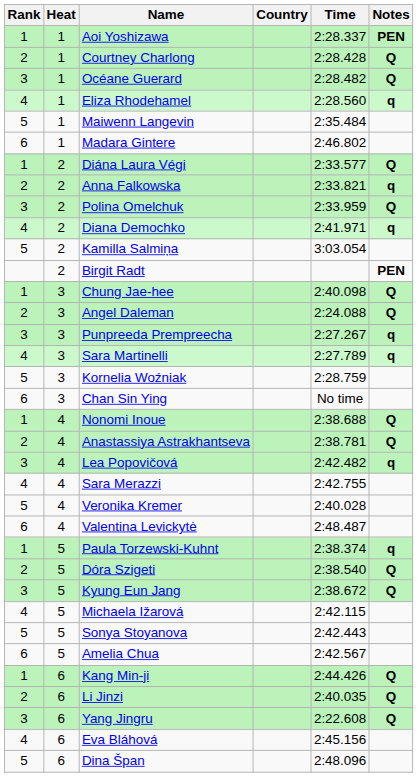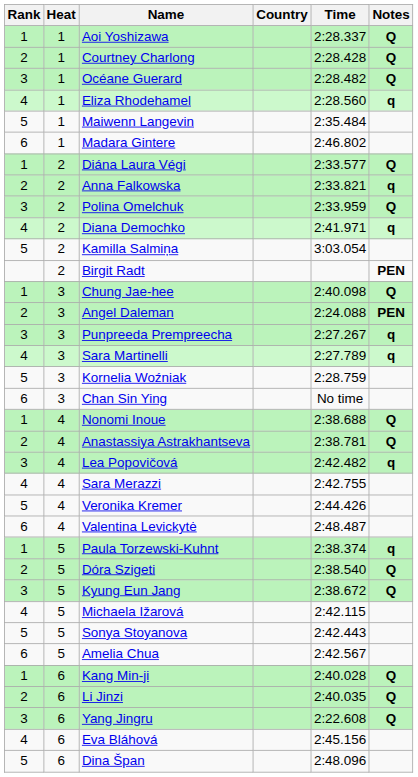 <table class="wikitable sortable" style="text-align:center">
 <tr>
 <th>Rank</th>
 <th>Heat</th>
 <th>Name</th>
 <th>Country</th>
 <th>Time</th>
 <th>Notes</th>
 </tr>
 <tr bgcolor=#bbf3bb>
 <td>1</td>
 <td>1</td>
 <td align=left><a href='#'>Aoi Yoshizawa</a></td>
 <td align=left></td>
 <td>2:28.337</td>
-<td><strong>PEN</strong></td>
+<td><strong>Q</strong></td>
 </tr>
 <tr bgcolor=#bbf3bb>
 <td>2</td>
 <td>1</td>
 <td align=left><a href='#'>Courtney Charlong</a></td>
 <td align=left></td>
 <td>2:28.428</td>
 <td><strong>Q</strong></td>
 </tr>
 <tr bgcolor=#bbf3bb>
 <td>3</td>
 <td>1</td>
 <td align=left><a href='#'>Océane Guerard</a></td>
 <td align=left></td>
 <td>2:28.482</td>
 <td><strong>Q</strong></td>
 </tr>
 <tr bgcolor=ccf9cc>
 <td>4</td>
 <td>1</td>
 <td align=left><a href='#'>Eliza Rhodehamel</a></td>
 <td align=left></td>
 <td>2:28.560</td>
 <td><strong>q</strong></td>
 </tr>
 <tr>
 <td>5</td>
 <td>1</td>
 <td align=left><a href='#'>Maiwenn Langevin</a></td>
 <td align=left></td>
 <td>2:35.484</td>
 <td></td>
 </tr>
 <tr>
 <td>6</td>
 <td>1</td>
 <td align=left><a href='#'>Madara Gintere</a></td>
 <td align=left></td>
 <td>2:46.802</td>
 <td></td>
 </tr>
 <tr bgcolor=#bbf3bb>
 <td>1</td>
 <td>2</td>
 <td align=left><a href='#'>Diána Laura Végi</a></td>
 <td align=left></td>
 <td>2:33.577</td>
 <td><strong>Q</strong></td>
 </tr>
 <tr bgcolor=#bbf3bb>
 <td>2</td>
 <td>2</td>
 <td align=left><a href='#'>Anna Falkowska</a></td>
 <td align=left></td>
 <td>2:33.821</td>
 <td><strong>q</strong></td>
 </tr>
 <tr bgcolor=#bbf3bb>
 <td>3</td>
 <td>2</td>
 <td align=left><a href='#'>Polina Omelchuk</a></td>
 <td align=left></td>
 <td>2:33.959</td>
 <td><strong>Q</strong></td>
 </tr>
 <tr bgcolor=ccf9cc>
 <td>4</td>
 <td>2</td>
 <td align=left><a href='#'>Diana Demochko</a></td>
 <td align=left></td>
 <td>2:41.971</td>
 <td><strong>q</strong></td>
 </tr>
 <tr>
 <td>5</td>
 <td>2</td>
 <td align=left><a href='#'>Kamilla Salmiņa</a></td>
 <td align=left></td>
 <td>3:03.054</td>
 <td></td>
 </tr>
 <tr>
 <td></td>
 <td>2</td>
 <td align=left><a href='#'>Birgit Radt</a></td>
 <td align=left></td>
 <td></td>
 <td><strong>PEN</strong></td>
 </tr>
 <tr bgcolor=#bbf3bb>
 <td>1</td>
 <td>3</td>
 <td align=left><a href='#'>Chung Jae-hee</a></td>
 <td align=left></td>
 <td>2:40.098</td>
 <td><strong>Q</strong></td>
 </tr>
 <tr bgcolor=#bbf3bb>
 <td>2</td>
 <td>3</td>
 <td align=left><a href='#'>Angel Daleman</a></td>
 <td align=left></td>
 <td>2:24.088</td>
-<td><strong>Q</strong></td>
+<td><strong>PEN</strong></td>
 </tr>
 <tr bgcolor=#bbf3bb>
 <td>3</td>
 <td>3</td>
 <td align=left><a href='#'>Punpreeda Prempreecha</a></td>
 <td align=left></td>
 <td>2:27.267</td>
 <td><strong>q</strong></td>
 </tr>
 <tr bgcolor=ccf9cc>
 <td>4</td>
 <td>3</td>
 <td align=left><a href='#'>Sara Martinelli</a></td>
 <td align=left></td>
 <td>2:27.789</td>
 <td><strong>q</strong></td>
 </tr>
 <tr>
 <td>5</td>
 <td>3</td>
 <td align=left><a href='#'>Kornelia Woźniak</a></td>
 <td align=left></td>
 <td>2:28.759</td>
 <td></td>
 </tr>
 <tr>
 <td>6</td>
 <td>3</td>
 <td align=left><a href='#'>Chan Sin Ying</a></td>
 <td align=left></td>
 <td>No time</td>
 <td></td>
 </tr>
 <tr bgcolor=#bbf3bb>
 <td>1</td>
 <td>4</td>
 <td align=left><a href='#'>Nonomi Inoue</a></td>
 <td align=left></td>
 <td>2:38.688</td>
 <td><strong>Q</strong></td>
 </tr>
 <tr bgcolor=#bbf3bb>
 <td>2</td>
 <td>4</td>
 <td align=left><a href='#'>Anastassiya Astrakhantseva</a></td>
 <td align=left></td>
 <td>2:38.781</td>
 <td><strong>Q</strong></td>
 </tr>
 <tr bgcolor=#bbf3bb>
 <td>3</td>
 <td>4</td>
 <td align=left><a href='#'>Lea Popovičová</a></td>
 <td align=left></td>
 <td>2:42.482</td>
 <td><strong>q</strong></td>
 </tr>
 <tr>
 <td>4</td>
 <td>4</td>
 <td align=left><a href='#'>Sara Merazzi</a></td>
 <td align=left></td>
 <td>2:42.755</td>
 <td></td>
 </tr>
 <tr>
 <td>5</td>
 <td>4</td>
 <td align=left><a href='#'>Veronika Kremer</a></td>
 <td align=left></td>
-<td>2:40.028</td>
+<td>2:44.426</td>
 <td></td>
 </tr>
 <tr>
 <td>6</td>
 <td>4</td>
 <td align=left><a href='#'>Valentina Levickytė</a></td>
 <td align=left></td>
 <td>2:48.487</td>
 <td></td>
 </tr>
 <tr bgcolor=#bbf3bb>
 <td>1</td>
 <td>5</td>
 <td align=left><a href='#'>Paula Torzewski-Kuhnt</a></td>
 <td align=left></td>
 <td>2:38.374</td>
 <td><strong>q</strong></td>
 </tr>
 <tr bgcolor=#bbf3bb>
 <td>2</td>
 <td>5</td>
 <td align=left><a href='#'>Dóra Szigeti</a></td>
 <td align=left></td>
 <td>2:38.540</td>
 <td><strong>Q</strong></td>
 </tr>
 <tr bgcolor=#bbf3bb>
 <td>3</td>
 <td>5</td>
 <td align=left><a href='#'>Kyung Eun Jang</a></td>
 <td align=left></td>
 <td>2:38.672</td>
 <td><strong>Q</strong></td>
 </tr>
 <tr>
 <td>4</td>
 <td>5</td>
 <td align=left><a href='#'>Michaela Ižarová</a></td>
 <td align=left></td>
 <td>2:42.115</td>
 <td></td>
 </tr>
 <tr>
 <td>5</td>
 <td>5</td>
 <td align=left><a href='#'>Sonya Stoyanova</a></td>
 <td align=left></td>
 <td>2:42.443</td>
 <td></td>
 </tr>
 <tr>
 <td>6</td>
 <td>5</td>
 <td align=left><a href='#'>Amelia Chua</a></td>
 <td align=left></td>
 <td>2:42.567</td>
 <td></td>
 </tr>
 <tr bgcolor=#bbf3bb>
 <td>1</td>
 <td>6</td>
 <td align=left><a href='#'>Kang Min-ji</a></td>
 <td align=left></td>
-<td>2:44.426</td>
+<td>2:40.028</td>
 <td><strong>Q</strong></td>
 </tr>
 <tr bgcolor=#bbf3bb>
 <td>2</td>
 <td>6</td>
 <td align=left><a href='#'>Li Jinzi</a></td>
 <td align=left></td>
 <td>2:40.035</td>
 <td><strong>Q</strong></td>
 </tr>
 <tr bgcolor=#bbf3bb>
 <td>3</td>
 <td>6</td>
 <td align=left><a href='#'>Yang Jingru</a></td>
 <td align=left></td>
 <td>2:22.608</td>
 <td><strong>Q</strong></td>
 </tr>
 <tr>
 <td>4</td>
 <td>6</td>
 <td align=left><a href='#'>Eva Bláhová</a></td>
 <td align=left></td>
 <td>2:45.156</td>
 <td></td>
 </tr>
 <tr>
 <td>5</td>
 <td>6</td>
 <td align=left><a href='#'>Dina Špan</a></td>
 <td align=left></td>
 <td>2:48.096</td>
 <td></td>
 </tr>
 </table>
